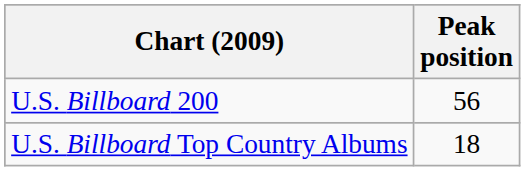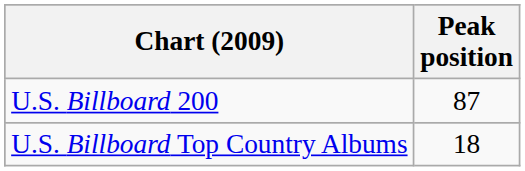 <table class="wikitable">
 <tr>
 <th>Chart (2009)</th>
 <th>Peak<br>position</th>
 </tr>
 <tr>
 <td><a href='#'>U.S. <em>Billboard</em> 200</a></td>
-<td align="center">56</td>
+<td align="center">87</td>
 </tr>
 <tr>
 <td><a href='#'>U.S. <em>Billboard</em> Top Country Albums</a></td>
 <td align="center">18</td>
 </tr>
 </table>
